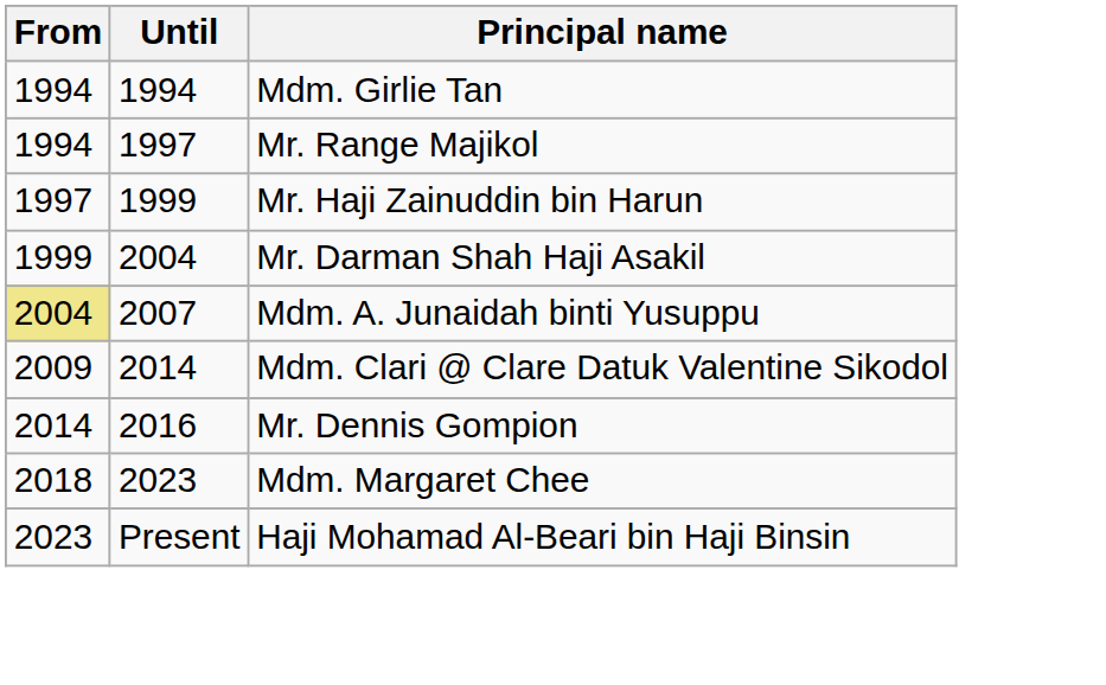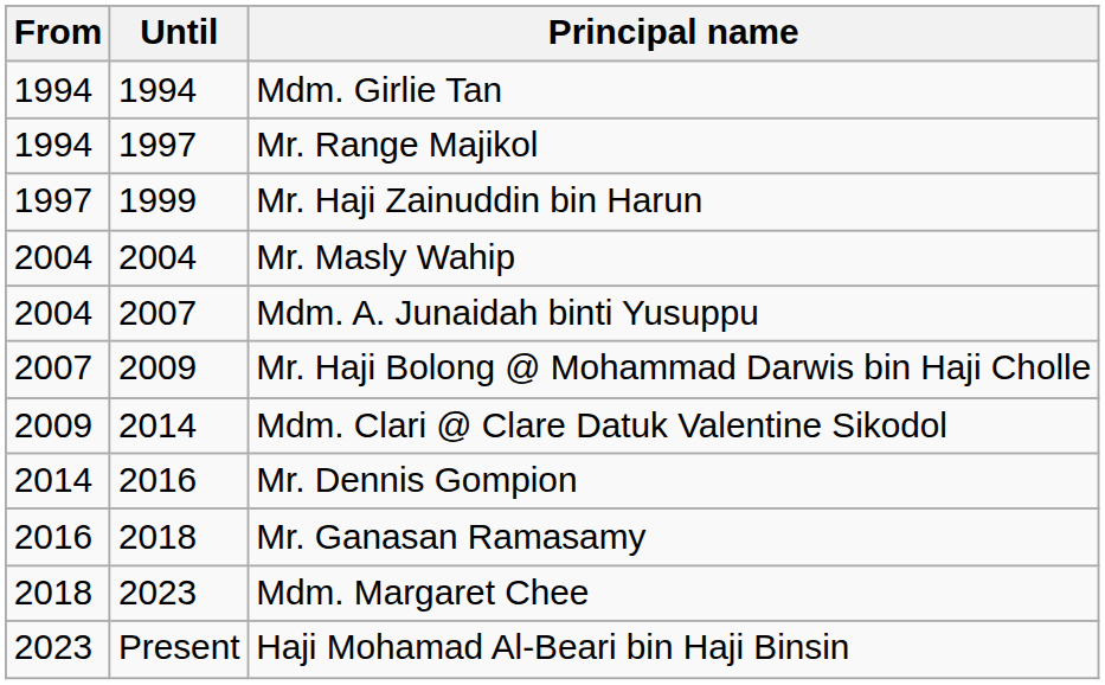 <table class="wikitable">
 <tr>
 <th>From</th>
 <th>Until</th>
 <th>Principal name</th>
 </tr>
 <tr>
 <td>1994</td>
 <td>1994</td>
 <td>Mdm. Girlie Tan</td>
 </tr>
 <tr>
 <td>1994</td>
 <td>1997</td>
 <td>Mr. Range Majikol</td>
 </tr>
 <tr>
 <td>1997</td>
 <td>1999</td>
 <td>Mr. Haji Zainuddin bin Harun</td>
 </tr>
 <tr>
-<td>1999</td>
 <td>2004</td>
-<td>Mr. Darman Shah Haji Asakil</td>
+<td>2004</td>
+<td>Mr. Masly Wahip</td>
 </tr>
 <tr>
-<td style="background: khaki;">2004</td>
+<td>2004</td>
 <td>2007</td>
 <td>Mdm. A. Junaidah binti Yusuppu</td>
+</tr>
+<tr>
+<td>2007</td>
+<td>2009</td>
+<td>Mr. Haji Bolong @ Mohammad Darwis bin Haji Cholle</td>
 </tr>
 <tr>
 <td>2009</td>
 <td>2014</td>
 <td>Mdm. Clari @ Clare Datuk Valentine Sikodol</td>
 </tr>
 <tr>
 <td>2014</td>
 <td>2016</td>
 <td>Mr. Dennis Gompion</td>
 </tr>
 <tr>
+<td>2016</td>
+<td>2018</td>
+<td>Mr. Ganasan Ramasamy</td>
+</tr>
+<tr>
 <td>2018</td>
 <td>2023</td>
 <td>Mdm. Margaret Chee</td>
 </tr>
 <tr>
 <td>2023</td>
 <td>Present</td>
 <td>Haji Mohamad Al-Beari bin Haji Binsin</td>
 </tr>
 </table>
